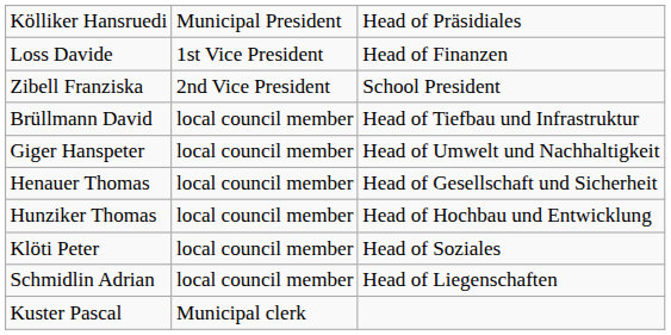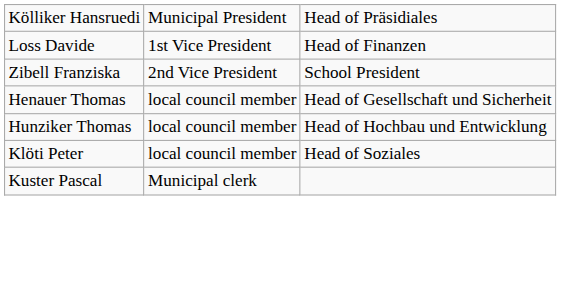 <table class="wikitable">
 <tr>
 <td>Kölliker Hansruedi</td>
 <td>Municipal President</td>
 <td>Head of Präsidiales</td>
 </tr>
 <tr>
 <td>Loss Davide</td>
 <td>1st Vice President</td>
 <td>Head of Finanzen</td>
 </tr>
 <tr>
 <td>Zibell Franziska</td>
 <td>2nd Vice President</td>
 <td>School President</td>
 </tr>
 <tr>
-<td>Brüllmann David</td>
-<td>local council member</td>
-<td>Head of Tiefbau und Infrastruktur</td>
-</tr>
-<tr>
-<td>Giger Hanspeter</td>
-<td>local council member</td>
-<td>Head of Umwelt und Nachhaltigkeit</td>
-</tr>
-<tr>
 <td>Henauer Thomas</td>
 <td>local council member</td>
 <td>Head of Gesellschaft und Sicherheit</td>
 </tr>
 <tr>
 <td>Hunziker Thomas</td>
 <td>local council member</td>
 <td>Head of Hochbau und Entwicklung</td>
 </tr>
 <tr>
 <td>Klöti Peter</td>
 <td>local council member</td>
 <td>Head of Soziales</td>
 </tr>
 <tr>
-<td>Schmidlin Adrian</td>
-<td>local council member</td>
-<td>Head of Liegenschaften</td>
-</tr>
-<tr>
 <td>Kuster Pascal</td>
 <td>Municipal clerk</td>
 <td></td>
 </tr>
 </table>
